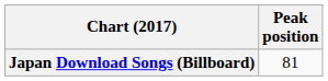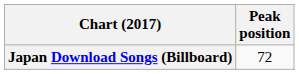 <table class="wikitable sortable plainrowheaders" style="text-align:center">
 <tr>
 <th scope="col">Chart (2017)</th>
 <th scope="col">Peak<br>position</th>
 </tr>
 <tr>
 <th scope="row">Japan <a href='#'>Download Songs</a> (Billboard)</th>
-<td>81</td>
+<td>72</td>
 </tr>
 </table>
